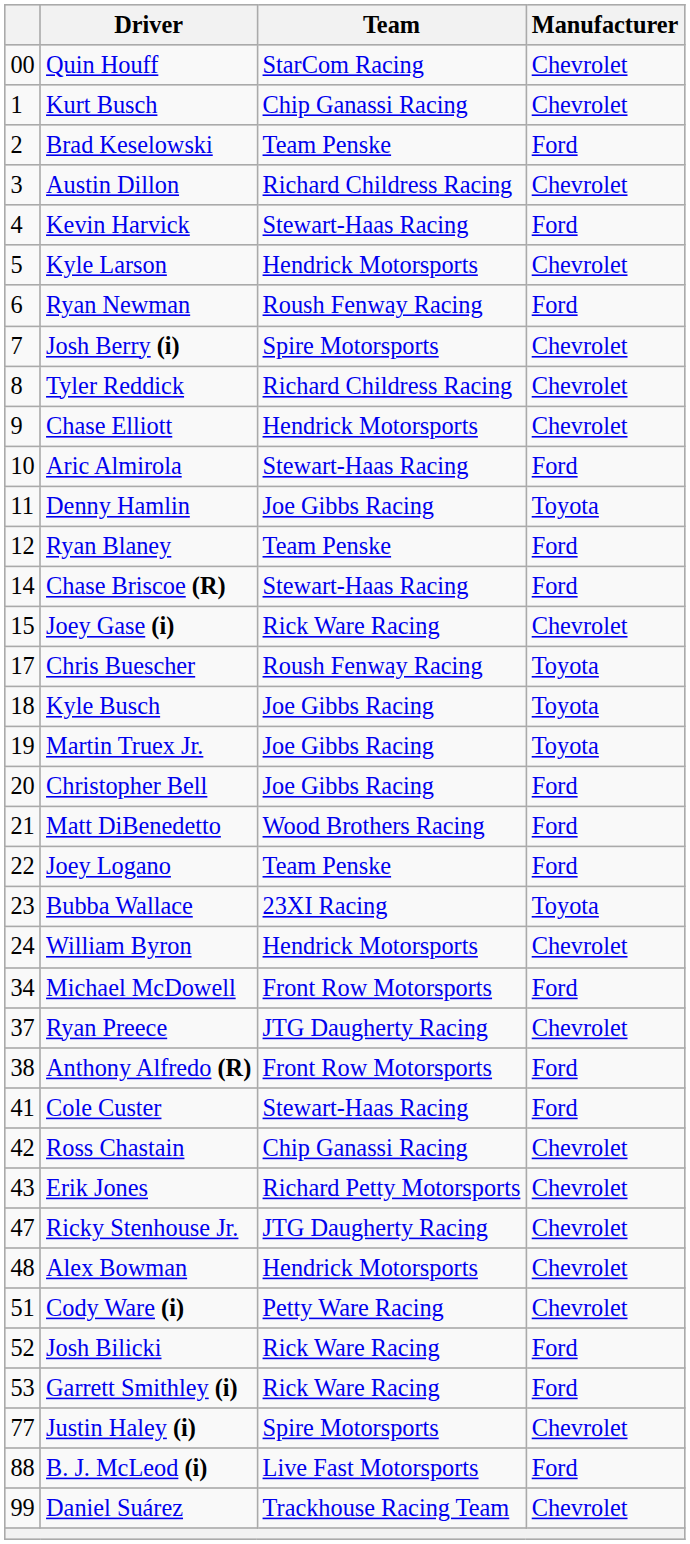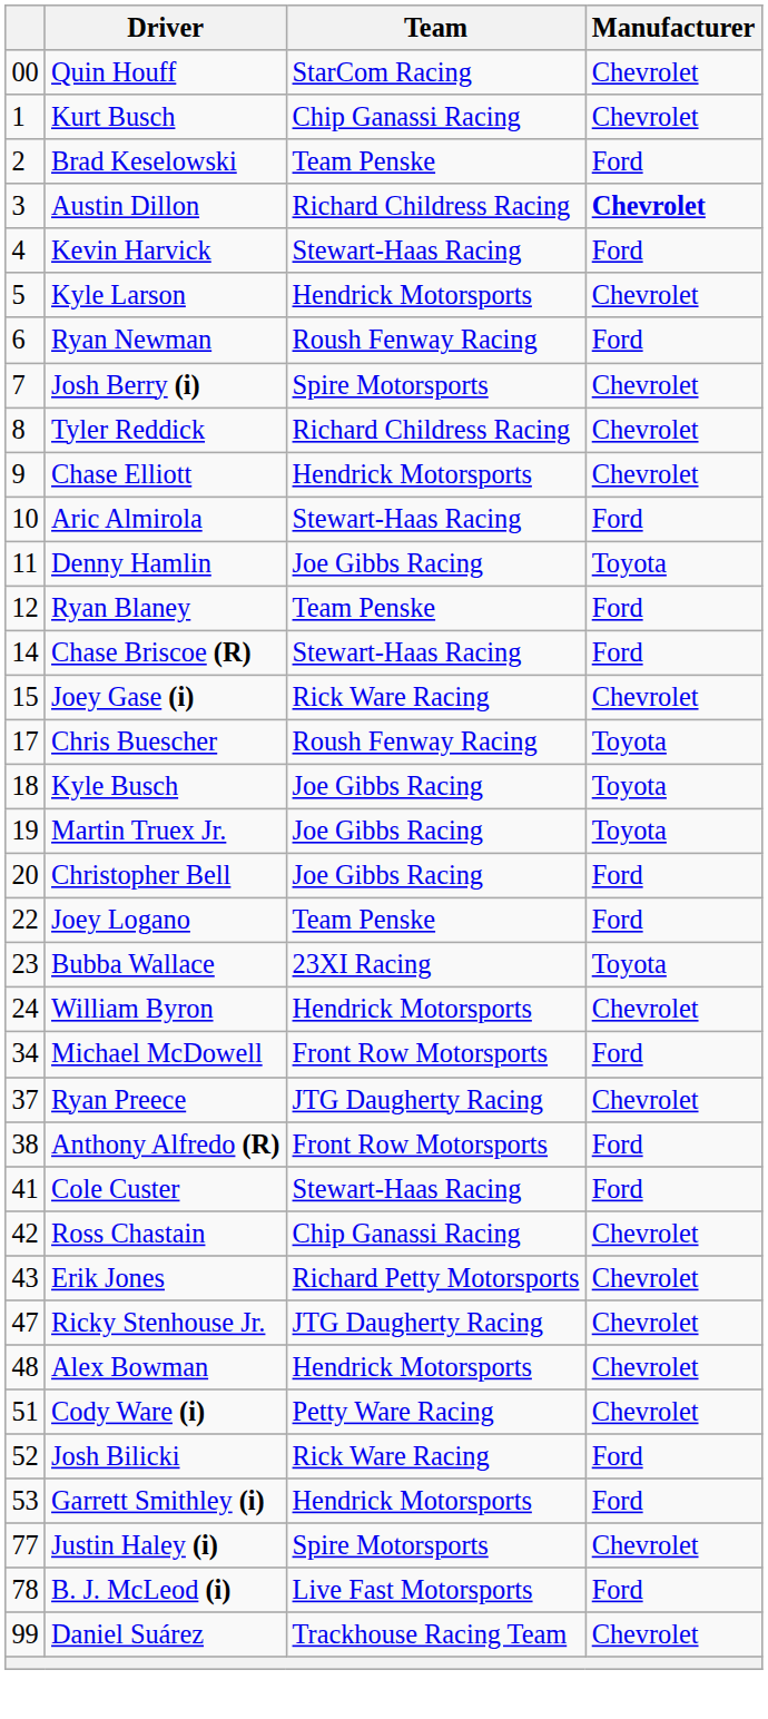 <table class="wikitable" style="font-size:95%">
 <tr>
 <th></th>
 <th>Driver</th>
 <th>Team</th>
 <th>Manufacturer</th>
 </tr>
 <tr>
 <td>00</td>
 <td><a href='#'>Quin Houff</a></td>
 <td><a href='#'>StarCom Racing</a></td>
 <td><a href='#'>Chevrolet</a></td>
 </tr>
 <tr>
 <td>1</td>
 <td><a href='#'>Kurt Busch</a></td>
 <td><a href='#'>Chip Ganassi Racing</a></td>
 <td><a href='#'>Chevrolet</a></td>
 </tr>
 <tr>
 <td>2</td>
 <td><a href='#'>Brad Keselowski</a></td>
 <td><a href='#'>Team Penske</a></td>
 <td><a href='#'>Ford</a></td>
 </tr>
 <tr>
 <td>3</td>
 <td><a href='#'>Austin Dillon</a></td>
 <td><a href='#'>Richard Childress Racing</a></td>
-<td><a href='#'>Chevrolet</a></td>
+<td><strong><a href='#'>Chevrolet</a></strong></td>
 </tr>
 <tr>
 <td>4</td>
 <td><a href='#'>Kevin Harvick</a></td>
 <td><a href='#'>Stewart-Haas Racing</a></td>
 <td><a href='#'>Ford</a></td>
 </tr>
 <tr>
 <td>5</td>
 <td><a href='#'>Kyle Larson</a></td>
 <td><a href='#'>Hendrick Motorsports</a></td>
 <td><a href='#'>Chevrolet</a></td>
 </tr>
 <tr>
 <td>6</td>
 <td><a href='#'>Ryan Newman</a></td>
 <td><a href='#'>Roush Fenway Racing</a></td>
 <td><a href='#'>Ford</a></td>
 </tr>
 <tr>
 <td>7</td>
 <td><a href='#'>Josh Berry</a> <strong>(i)</strong></td>
 <td><a href='#'>Spire Motorsports</a></td>
 <td><a href='#'>Chevrolet</a></td>
 </tr>
 <tr>
 <td>8</td>
 <td><a href='#'>Tyler Reddick</a></td>
 <td><a href='#'>Richard Childress Racing</a></td>
 <td><a href='#'>Chevrolet</a></td>
 </tr>
 <tr>
 <td>9</td>
 <td><a href='#'>Chase Elliott</a></td>
 <td><a href='#'>Hendrick Motorsports</a></td>
 <td><a href='#'>Chevrolet</a></td>
 </tr>
 <tr>
 <td>10</td>
 <td><a href='#'>Aric Almirola</a></td>
 <td><a href='#'>Stewart-Haas Racing</a></td>
 <td><a href='#'>Ford</a></td>
 </tr>
 <tr>
 <td>11</td>
 <td><a href='#'>Denny Hamlin</a></td>
 <td><a href='#'>Joe Gibbs Racing</a></td>
 <td><a href='#'>Toyota</a></td>
 </tr>
 <tr>
 <td>12</td>
 <td><a href='#'>Ryan Blaney</a></td>
 <td><a href='#'>Team Penske</a></td>
 <td><a href='#'>Ford</a></td>
 </tr>
 <tr>
 <td>14</td>
 <td><a href='#'>Chase Briscoe</a> <strong>(R)</strong></td>
 <td><a href='#'>Stewart-Haas Racing</a></td>
 <td><a href='#'>Ford</a></td>
 </tr>
 <tr>
 <td>15</td>
 <td><a href='#'>Joey Gase</a> <strong>(i)</strong></td>
 <td><a href='#'>Rick Ware Racing</a></td>
 <td><a href='#'>Chevrolet</a></td>
 </tr>
 <tr>
 <td>17</td>
 <td><a href='#'>Chris Buescher</a></td>
 <td><a href='#'>Roush Fenway Racing</a></td>
 <td><a href='#'>Toyota</a></td>
 </tr>
 <tr>
 <td>18</td>
 <td><a href='#'>Kyle Busch</a></td>
 <td><a href='#'>Joe Gibbs Racing</a></td>
 <td><a href='#'>Toyota</a></td>
 </tr>
 <tr>
 <td>19</td>
 <td><a href='#'>Martin Truex Jr.</a></td>
 <td><a href='#'>Joe Gibbs Racing</a></td>
 <td><a href='#'>Toyota</a></td>
 </tr>
 <tr>
 <td>20</td>
 <td><a href='#'>Christopher Bell</a></td>
 <td><a href='#'>Joe Gibbs Racing</a></td>
 <td><a href='#'>Ford</a></td>
 </tr>
 <tr>
-<td>21</td>
-<td><a href='#'>Matt DiBenedetto</a></td>
-<td><a href='#'>Wood Brothers Racing</a></td>
-<td><a href='#'>Ford</a></td>
-</tr>
-<tr>
 <td>22</td>
 <td><a href='#'>Joey Logano</a></td>
 <td><a href='#'>Team Penske</a></td>
 <td><a href='#'>Ford</a></td>
 </tr>
 <tr>
 <td>23</td>
 <td><a href='#'>Bubba Wallace</a></td>
 <td><a href='#'>23XI Racing</a></td>
 <td><a href='#'>Toyota</a></td>
 </tr>
 <tr>
 <td>24</td>
 <td><a href='#'>William Byron</a></td>
 <td><a href='#'>Hendrick Motorsports</a></td>
 <td><a href='#'>Chevrolet</a></td>
 </tr>
 <tr>
 <td>34</td>
 <td><a href='#'>Michael McDowell</a></td>
 <td><a href='#'>Front Row Motorsports</a></td>
 <td><a href='#'>Ford</a></td>
 </tr>
 <tr>
 <td>37</td>
 <td><a href='#'>Ryan Preece</a></td>
 <td><a href='#'>JTG Daugherty Racing</a></td>
 <td><a href='#'>Chevrolet</a></td>
 </tr>
 <tr>
 <td>38</td>
 <td><a href='#'>Anthony Alfredo</a> <strong>(R)</strong></td>
 <td><a href='#'>Front Row Motorsports</a></td>
 <td><a href='#'>Ford</a></td>
 </tr>
 <tr>
 <td>41</td>
 <td><a href='#'>Cole Custer</a></td>
 <td><a href='#'>Stewart-Haas Racing</a></td>
 <td><a href='#'>Ford</a></td>
 </tr>
 <tr>
 <td>42</td>
 <td><a href='#'>Ross Chastain</a></td>
 <td><a href='#'>Chip Ganassi Racing</a></td>
 <td><a href='#'>Chevrolet</a></td>
 </tr>
 <tr>
 <td>43</td>
 <td><a href='#'>Erik Jones</a></td>
 <td><a href='#'>Richard Petty Motorsports</a></td>
 <td><a href='#'>Chevrolet</a></td>
 </tr>
 <tr>
 <td>47</td>
 <td><a href='#'>Ricky Stenhouse Jr.</a></td>
 <td><a href='#'>JTG Daugherty Racing</a></td>
 <td><a href='#'>Chevrolet</a></td>
 </tr>
 <tr>
 <td>48</td>
 <td><a href='#'>Alex Bowman</a></td>
 <td><a href='#'>Hendrick Motorsports</a></td>
 <td><a href='#'>Chevrolet</a></td>
 </tr>
 <tr>
 <td>51</td>
 <td><a href='#'>Cody Ware</a> <strong>(i)</strong></td>
 <td><a href='#'>Petty Ware Racing</a></td>
 <td><a href='#'>Chevrolet</a></td>
 </tr>
 <tr>
 <td>52</td>
 <td><a href='#'>Josh Bilicki</a></td>
 <td><a href='#'>Rick Ware Racing</a></td>
 <td><a href='#'>Ford</a></td>
 </tr>
 <tr>
 <td>53</td>
 <td><a href='#'>Garrett Smithley</a> <strong>(i)</strong></td>
-<td><a href='#'>Rick Ware Racing</a></td>
+<td><a href='#'>Hendrick Motorsports</a></td>
 <td><a href='#'>Ford</a></td>
 </tr>
 <tr>
 <td>77</td>
 <td><a href='#'>Justin Haley</a> <strong>(i)</strong></td>
 <td><a href='#'>Spire Motorsports</a></td>
 <td><a href='#'>Chevrolet</a></td>
 </tr>
 <tr>
-<td>88</td>
+<td>78</td>
 <td><a href='#'>B. J. McLeod</a> <strong>(i)</strong></td>
 <td><a href='#'>Live Fast Motorsports</a></td>
 <td><a href='#'>Ford</a></td>
 </tr>
 <tr>
 <td>99</td>
 <td><a href='#'>Daniel Suárez</a></td>
 <td><a href='#'>Trackhouse Racing Team</a></td>
 <td><a href='#'>Chevrolet</a></td>
 </tr>
 <tr>
 <th colspan="4"></th>
 </tr>
 </table>
